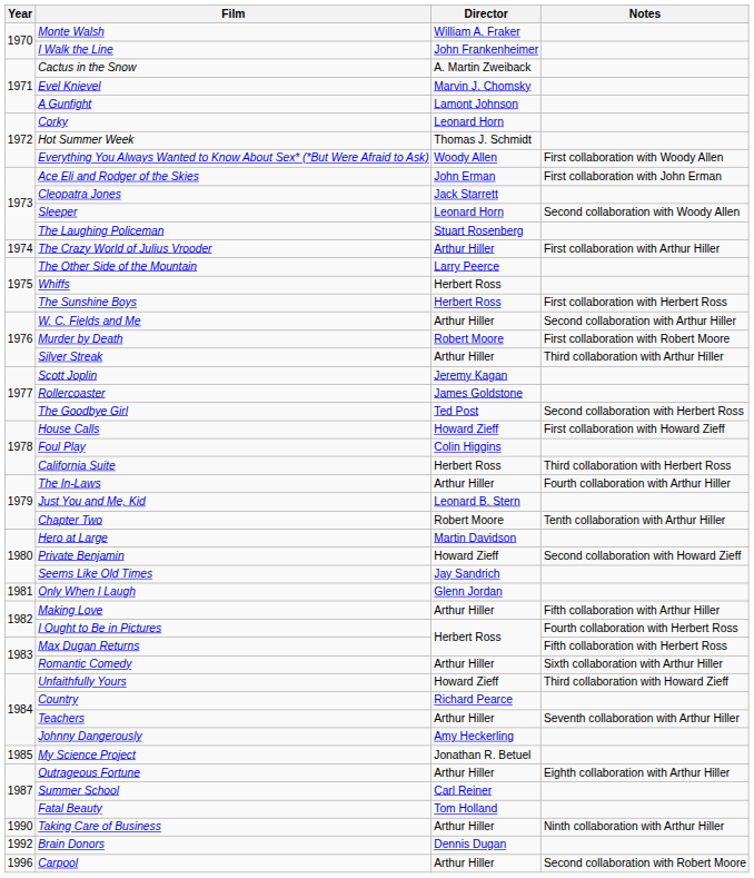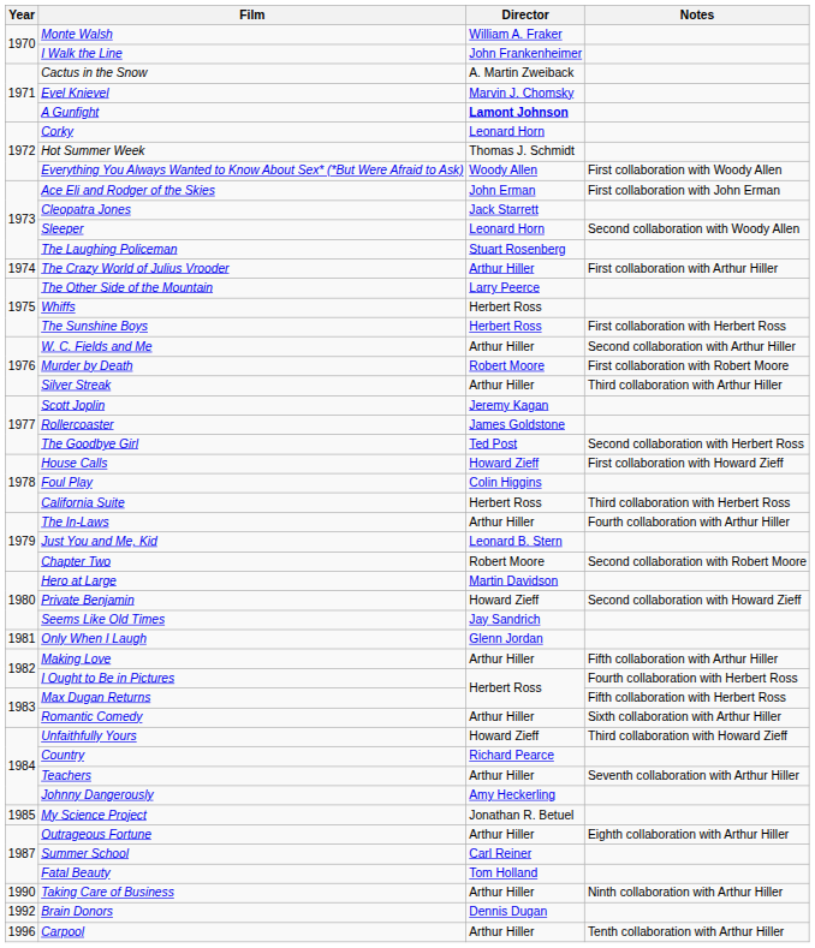 <table class="wikitable">
 <tr>
 <th>Year</th>
 <th>Film</th>
 <th>Director</th>
 <th>Notes</th>
 </tr>
 <tr>
 <td rowspan=2>1970</td>
 <td><em><a href='#'>Monte Walsh</a></em></td>
 <td><a href='#'>William A. Fraker</a></td>
 <td></td>
 </tr>
 <tr>
 <td><em><a href='#'>I Walk the Line</a></em></td>
 <td><a href='#'>John Frankenheimer</a></td>
 <td></td>
 </tr>
 <tr>
 <td rowspan=3>1971</td>
 <td><em>Cactus in the Snow</em></td>
 <td>A. Martin Zweiback</td>
 <td></td>
 </tr>
 <tr>
 <td><em><a href='#'>Evel Knievel</a></em></td>
 <td><a href='#'>Marvin J. Chomsky</a></td>
 <td></td>
 </tr>
 <tr>
 <td><em><a href='#'>A Gunfight</a></em></td>
-<td><a href='#'>Lamont Johnson</a></td>
+<td><strong><a href='#'>Lamont Johnson</a></strong></td>
 <td></td>
 </tr>
 <tr>
 <td rowspan=3>1972</td>
 <td><em><a href='#'>Corky</a></em></td>
 <td><a href='#'>Leonard Horn</a></td>
 <td></td>
 </tr>
 <tr>
 <td><em>Hot Summer Week</em></td>
 <td>Thomas J. Schmidt</td>
 <td></td>
 </tr>
 <tr>
 <td><em><a href='#'>Everything You Always Wanted to Know About Sex* (*But Were Afraid to Ask)</a></em></td>
 <td><a href='#'>Woody Allen</a></td>
 <td>First collaboration with Woody Allen</td>
 </tr>
 <tr>
 <td rowspan=4>1973</td>
 <td><em><a href='#'>Ace Eli and Rodger of the Skies</a></em></td>
 <td><a href='#'>John Erman</a></td>
 <td>First collaboration with John Erman</td>
 </tr>
 <tr>
 <td><em><a href='#'>Cleopatra Jones</a></em></td>
 <td><a href='#'>Jack Starrett</a></td>
 <td></td>
 </tr>
 <tr>
 <td><em><a href='#'>Sleeper</a></em></td>
 <td><a href='#'>Leonard Horn</a></td>
 <td>Second collaboration with Woody Allen</td>
 </tr>
 <tr>
 <td><em><a href='#'>The Laughing Policeman</a></em></td>
 <td><a href='#'>Stuart Rosenberg</a></td>
 <td></td>
 </tr>
 <tr>
 <td>1974</td>
 <td><em><a href='#'>The Crazy World of Julius Vrooder</a></em></td>
 <td><a href='#'>Arthur Hiller</a></td>
 <td>First collaboration with Arthur Hiller</td>
 </tr>
 <tr>
 <td rowspan=3>1975</td>
 <td><em><a href='#'>The Other Side of the Mountain</a></em></td>
 <td><a href='#'>Larry Peerce</a></td>
 <td></td>
 </tr>
 <tr>
 <td><em><a href='#'>Whiffs</a></em></td>
 <td>Herbert Ross</td>
 <td></td>
 </tr>
 <tr>
 <td><em><a href='#'>The Sunshine Boys</a></em></td>
 <td><a href='#'>Herbert Ross</a></td>
 <td>First collaboration with Herbert Ross</td>
 </tr>
 <tr>
 <td rowspan=3>1976</td>
 <td><em><a href='#'>W. C. Fields and Me</a></em></td>
 <td>Arthur Hiller</td>
 <td>Second collaboration with Arthur Hiller</td>
 </tr>
 <tr>
 <td><em><a href='#'>Murder by Death</a></em></td>
 <td><a href='#'>Robert Moore</a></td>
 <td>First collaboration with Robert Moore</td>
 </tr>
 <tr>
 <td><em><a href='#'>Silver Streak</a></em></td>
 <td>Arthur Hiller</td>
 <td>Third collaboration with Arthur Hiller</td>
 </tr>
 <tr>
 <td rowspan=3>1977</td>
 <td><em><a href='#'>Scott Joplin</a></em></td>
 <td><a href='#'>Jeremy Kagan</a></td>
 <td></td>
 </tr>
 <tr>
 <td><em><a href='#'>Rollercoaster</a></em></td>
 <td><a href='#'>James Goldstone</a></td>
 <td></td>
 </tr>
 <tr>
 <td><em><a href='#'>The Goodbye Girl</a></em></td>
 <td><a href='#'>Ted Post</a></td>
 <td>Second collaboration with Herbert Ross</td>
 </tr>
 <tr>
 <td rowspan=3>1978</td>
 <td><em><a href='#'>House Calls</a></em></td>
 <td><a href='#'>Howard Zieff</a></td>
 <td>First collaboration with Howard Zieff</td>
 </tr>
 <tr>
 <td><em><a href='#'>Foul Play</a></em></td>
 <td><a href='#'>Colin Higgins</a></td>
 <td></td>
 </tr>
 <tr>
 <td><em><a href='#'>California Suite</a></em></td>
 <td>Herbert Ross</td>
 <td>Third collaboration with Herbert Ross</td>
 </tr>
 <tr>
 <td rowspan=3>1979</td>
 <td><em><a href='#'>The In-Laws</a></em></td>
 <td>Arthur Hiller</td>
 <td>Fourth collaboration with Arthur Hiller</td>
 </tr>
 <tr>
 <td><em><a href='#'>Just You and Me, Kid</a></em></td>
 <td><a href='#'>Leonard B. Stern</a></td>
 <td></td>
 </tr>
 <tr>
 <td><em><a href='#'>Chapter Two</a></em></td>
 <td>Robert Moore</td>
-<td>Tenth collaboration with Arthur Hiller</td>
+<td>Second collaboration with Robert Moore</td>
 </tr>
 <tr>
 <td rowspan=3>1980</td>
 <td><em><a href='#'>Hero at Large</a></em></td>
 <td><a href='#'>Martin Davidson</a></td>
 <td></td>
 </tr>
 <tr>
 <td><em><a href='#'>Private Benjamin</a></em></td>
 <td>Howard Zieff</td>
 <td>Second collaboration with Howard Zieff</td>
 </tr>
 <tr>
 <td><em><a href='#'>Seems Like Old Times</a></em></td>
 <td><a href='#'>Jay Sandrich</a></td>
 <td></td>
 </tr>
 <tr>
 <td>1981</td>
 <td><em><a href='#'>Only When I Laugh</a></em></td>
 <td><a href='#'>Glenn Jordan</a></td>
 <td></td>
 </tr>
 <tr>
 <td rowspan=2>1982</td>
 <td><em><a href='#'>Making Love</a></em></td>
 <td>Arthur Hiller</td>
 <td>Fifth collaboration with Arthur Hiller</td>
 </tr>
 <tr>
 <td><em><a href='#'>I Ought to Be in Pictures</a></em></td>
 <td rowspan=2>Herbert Ross</td>
 <td>Fourth collaboration with Herbert Ross</td>
 </tr>
 <tr>
 <td rowspan=2>1983</td>
 <td><em><a href='#'>Max Dugan Returns</a></em></td>
 <td>Fifth collaboration with Herbert Ross</td>
 </tr>
 <tr>
 <td><em><a href='#'>Romantic Comedy</a></em></td>
 <td>Arthur Hiller</td>
 <td>Sixth collaboration with Arthur Hiller</td>
 </tr>
 <tr>
 <td rowspan=4>1984</td>
 <td><em><a href='#'>Unfaithfully Yours</a></em></td>
 <td>Howard Zieff</td>
 <td>Third collaboration with Howard Zieff</td>
 </tr>
 <tr>
 <td><em><a href='#'>Country</a></em></td>
 <td><a href='#'>Richard Pearce</a></td>
 <td></td>
 </tr>
 <tr>
 <td><em><a href='#'>Teachers</a></em></td>
 <td>Arthur Hiller</td>
 <td>Seventh collaboration with Arthur Hiller</td>
 </tr>
 <tr>
 <td><em><a href='#'>Johnny Dangerously</a></em></td>
 <td><a href='#'>Amy Heckerling</a></td>
 <td></td>
 </tr>
 <tr>
 <td>1985</td>
 <td><em><a href='#'>My Science Project</a></em></td>
 <td>Jonathan R. Betuel</td>
 <td></td>
 </tr>
 <tr>
 <td rowspan=3>1987</td>
 <td><em><a href='#'>Outrageous Fortune</a></em></td>
 <td>Arthur Hiller</td>
 <td>Eighth collaboration with Arthur Hiller</td>
 </tr>
 <tr>
 <td><em><a href='#'>Summer School</a></em></td>
 <td><a href='#'>Carl Reiner</a></td>
 <td></td>
 </tr>
 <tr>
 <td><em><a href='#'>Fatal Beauty</a></em></td>
 <td><a href='#'>Tom Holland</a></td>
 <td></td>
 </tr>
 <tr>
 <td>1990</td>
 <td><em><a href='#'>Taking Care of Business</a></em></td>
 <td>Arthur Hiller</td>
 <td>Ninth collaboration with Arthur Hiller</td>
 </tr>
 <tr>
 <td>1992</td>
 <td><em><a href='#'>Brain Donors</a></em></td>
 <td><a href='#'>Dennis Dugan</a></td>
 <td></td>
 </tr>
 <tr>
 <td>1996</td>
 <td><em><a href='#'>Carpool</a></em></td>
 <td>Arthur Hiller</td>
-<td>Second collaboration with Robert Moore</td>
+<td>Tenth collaboration with Arthur Hiller</td>
 </tr>
 </table>
